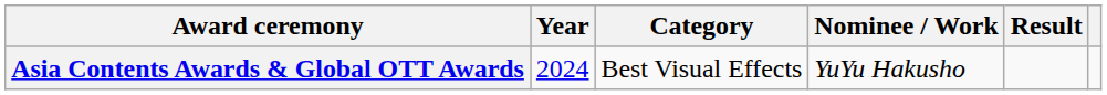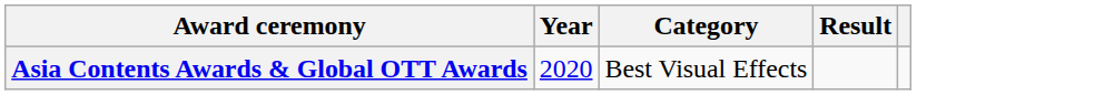 <table class="wikitable plainrowheaders sortable">
 <tr>
 <th scope="col">Award ceremony</th>
 <th scope="col">Year</th>
 <th scope="col">Category </th>
-<th scope="col">Nominee / Work</th>
 <th scope="col">Result</th>
 <th scope="col" class="unsortable"></th>
 </tr>
 <tr>
 <th scope="row"><a href='#'>Asia Contents Awards & Global OTT Awards</a></th>
-<td style="text-align:center"><a href='#'>2024</a></td>
+<td style="text-align:center"><a href='#'>2020</a></td>
 <td>Best Visual Effects</td>
-<td><em>YuYu Hakusho</em></td>
 <td></td>
 <td style="text-align:center"></td>
 </tr>
 </table>
